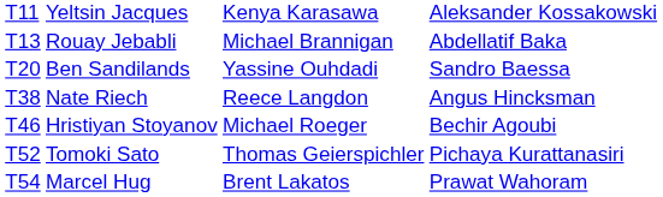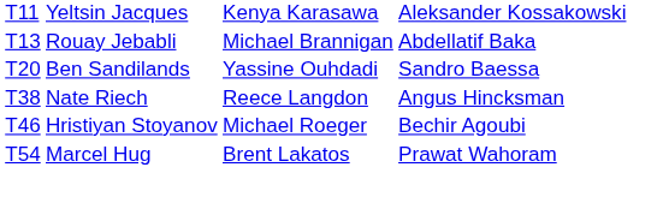 <table>
 <tr>
 <td><a href='#'>T11</a></td>
 <td><a href='#'>Yeltsin Jacques</a><br></td>
 <td><a href='#'>Kenya Karasawa</a><br></td>
 <td><a href='#'>Aleksander Kossakowski</a><br></td>
 </tr>
 <tr>
 <td><a href='#'>T13</a></td>
 <td><a href='#'>Rouay Jebabli</a><br></td>
 <td><a href='#'>Michael Brannigan</a><br></td>
 <td><a href='#'>Abdellatif Baka</a><br></td>
 </tr>
 <tr>
 <td><a href='#'>T20</a></td>
 <td><a href='#'>Ben Sandilands</a><br></td>
 <td><a href='#'>Yassine Ouhdadi</a><br></td>
 <td><a href='#'>Sandro Baessa</a><br></td>
 </tr>
 <tr>
 <td><a href='#'>T38</a></td>
 <td><a href='#'>Nate Riech</a><br></td>
 <td><a href='#'>Reece Langdon</a><br></td>
 <td><a href='#'>Angus Hincksman</a><br></td>
 </tr>
 <tr>
 <td><a href='#'>T46</a></td>
 <td><a href='#'>Hristiyan Stoyanov</a><br></td>
 <td><a href='#'>Michael Roeger</a><br></td>
 <td><a href='#'>Bechir Agoubi</a><br></td>
 </tr>
 <tr>
-<td><a href='#'>T52</a></td>
-<td><a href='#'>Tomoki Sato</a><br></td>
-<td><a href='#'>Thomas Geierspichler</a><br></td>
-<td><a href='#'>Pichaya Kurattanasiri</a><br></td>
-</tr>
-<tr>
 <td><a href='#'>T54</a></td>
 <td><a href='#'>Marcel Hug</a><br></td>
 <td><a href='#'>Brent Lakatos</a><br></td>
 <td><a href='#'>Prawat Wahoram</a><br></td>
 </tr>
 </table>
